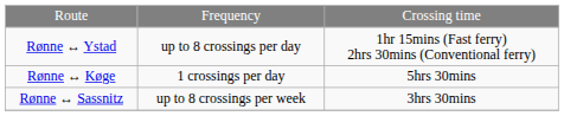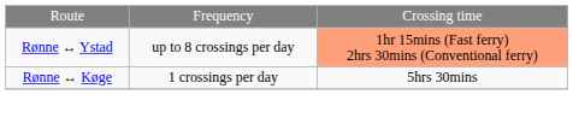 <table class="wikitable" style="text-align:center; width:50%;">
 <tr style="background: grey; color: white">
 <td>Route</td>
 <td>Frequency</td>
 <td>Crossing time</td>
 </tr>
 <tr>
 <td><a href='#'>Rønne</a> ↔ <a href='#'>Ystad</a></td>
 <td>up to 8 crossings per day</td>
-<td>1hr 15mins (Fast ferry)<br>2hrs 30mins (Conventional ferry)</td>
+<td style="background: lightsalmon;">1hr 15mins (Fast ferry)<br>2hrs 30mins (Conventional ferry)</td>
 </tr>
 <tr>
 <td><a href='#'>Rønne</a> ↔ <a href='#'>Køge</a></td>
 <td>1 crossings per day</td>
 <td>5hrs 30mins</td>
 </tr>
 <tr>
-<td><a href='#'>Rønne</a> ↔ <a href='#'>Sassnitz</a></td>
-<td>up to 8 crossings per week</td>
-<td>3hrs 30mins</td>
-</tr>
-<tr>
 </tr>
 </table>
